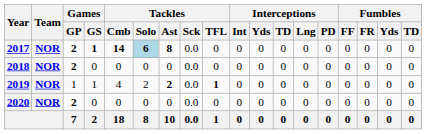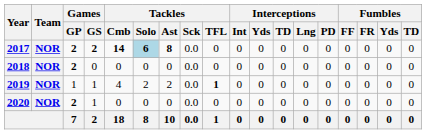 <table class="wikitable" style="text-align:center">
 <tr>
 <th rowspan="2">Year</th>
 <th rowspan="2">Team</th>
 <th colspan="2">Games</th>
 <th colspan="5">Tackles</th>
 <th colspan="5">Interceptions</th>
 <th colspan="4">Fumbles</th>
 </tr>
 <tr>
 <th>GP</th>
 <th>GS</th>
 <th>Cmb</th>
 <th>Solo</th>
 <th>Ast</th>
 <th>Sck</th>
 <th>TFL</th>
 <th>Int</th>
 <th>Yds</th>
 <th>TD</th>
 <th>Lng</th>
 <th>PD</th>
 <th>FF</th>
 <th>FR</th>
 <th>Yds</th>
 <th>TD</th>
 </tr>
 <tr>
 <th><a href='#'>2017</a></th>
 <th><a href='#'>NOR</a></th>
 <td><strong>2</strong></td>
-<td><strong>1</strong></td>
+<td><strong>2</strong></td>
 <td><strong>14</strong></td>
 <td style="background: lightblue;"><strong>6</strong></td>
 <td><strong>8</strong></td>
 <td>0.0</td>
 <td>0</td>
 <td>0</td>
 <td>0</td>
 <td>0</td>
 <td>0</td>
 <td>0</td>
 <td>0</td>
 <td>0</td>
 <td>0</td>
 <td>0</td>
 </tr>
 <tr>
 <th><a href='#'>2018</a></th>
 <th><a href='#'>NOR</a></th>
 <td><strong>2</strong></td>
 <td>0</td>
 <td>0</td>
 <td>0</td>
 <td>0</td>
 <td>0.0</td>
 <td>0</td>
 <td>0</td>
 <td>0</td>
 <td>0</td>
 <td>0</td>
 <td>0</td>
 <td>0</td>
 <td>0</td>
 <td>0</td>
 <td>0</td>
 </tr>
 <tr>
 <th><a href='#'>2019</a></th>
 <th><a href='#'>NOR</a></th>
 <td>1</td>
 <td>1</td>
 <td>4</td>
 <td>2</td>
-<td><strong>2</strong></td>
+<td>2</td>
 <td>0.0</td>
 <td><strong>1</strong></td>
 <td>0</td>
 <td>0</td>
 <td>0</td>
 <td>0</td>
 <td>0</td>
 <td>0</td>
 <td>0</td>
 <td>0</td>
 <td>0</td>
 </tr>
 <tr>
 <th><a href='#'>2020</a></th>
 <th><a href='#'>NOR</a></th>
 <td><strong>2</strong></td>
-<td>0</td>
+<td>1</td>
 <td>0</td>
 <td>0</td>
 <td>0</td>
 <td>0.0</td>
 <td>0</td>
 <td>0</td>
 <td>0</td>
 <td>0</td>
 <td>0</td>
 <td>0</td>
 <td>0</td>
 <td>0</td>
 <td>0</td>
 <td>0</td>
 </tr>
 <tr>
 <th colspan="2"></th>
 <th>7</th>
 <th>2</th>
 <th>18</th>
 <th>8</th>
 <th>10</th>
 <th>0.0</th>
 <th>1</th>
 <th>0</th>
 <th>0</th>
 <th>0</th>
 <th>0</th>
 <th>0</th>
 <th>0</th>
 <th>0</th>
 <th>0</th>
 <th>0</th>
 </tr>
 </table>
